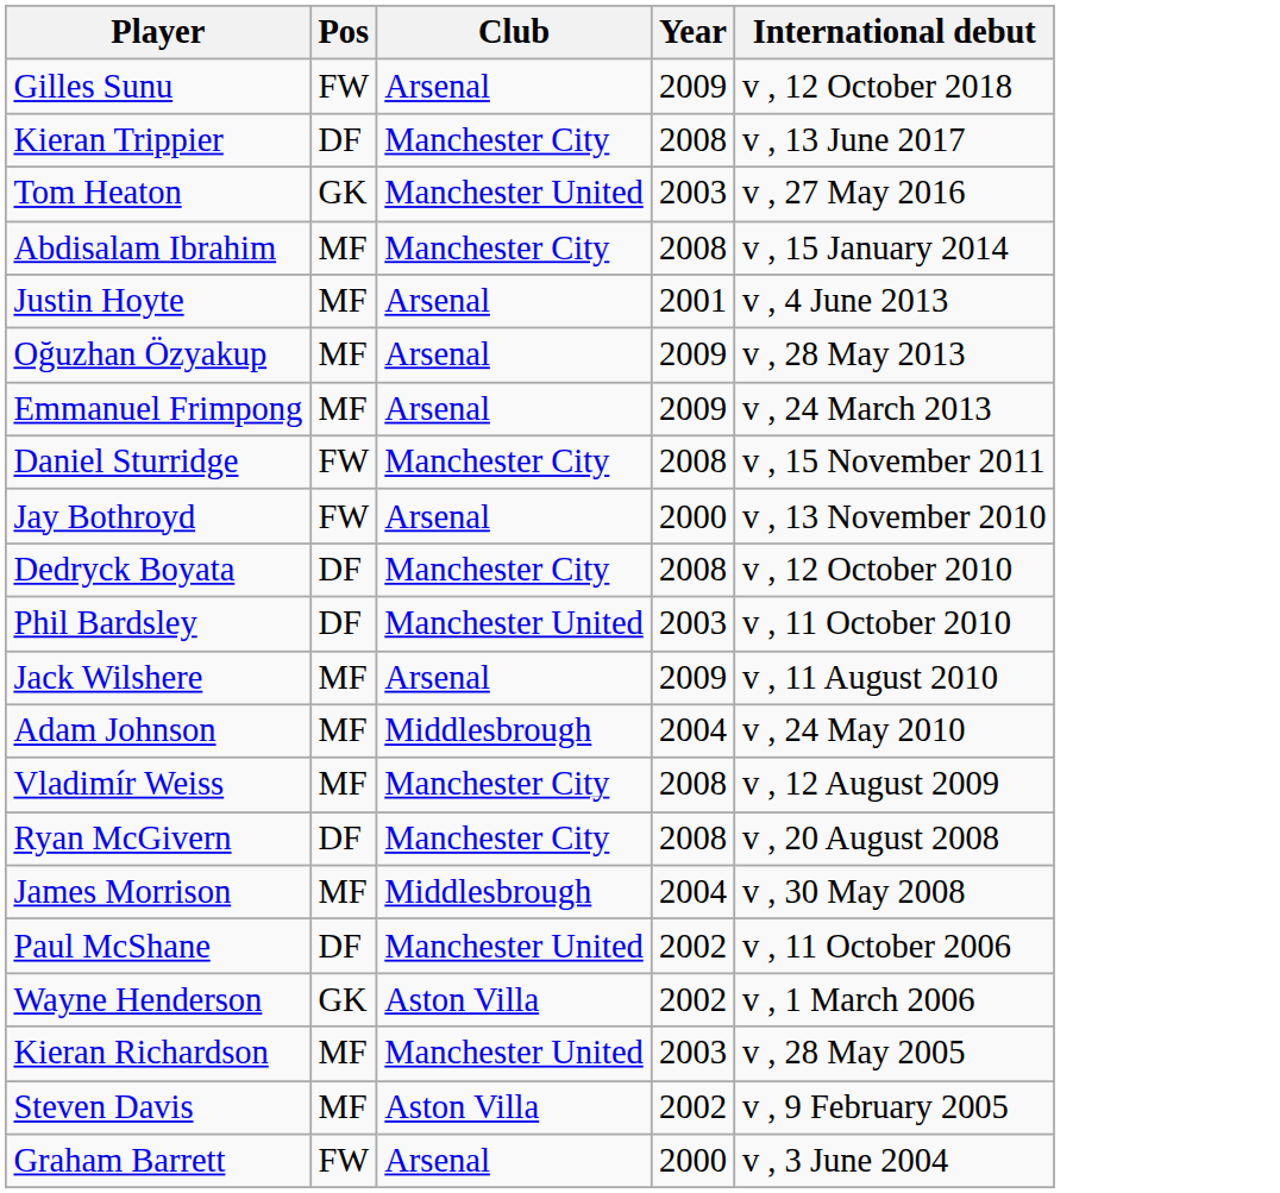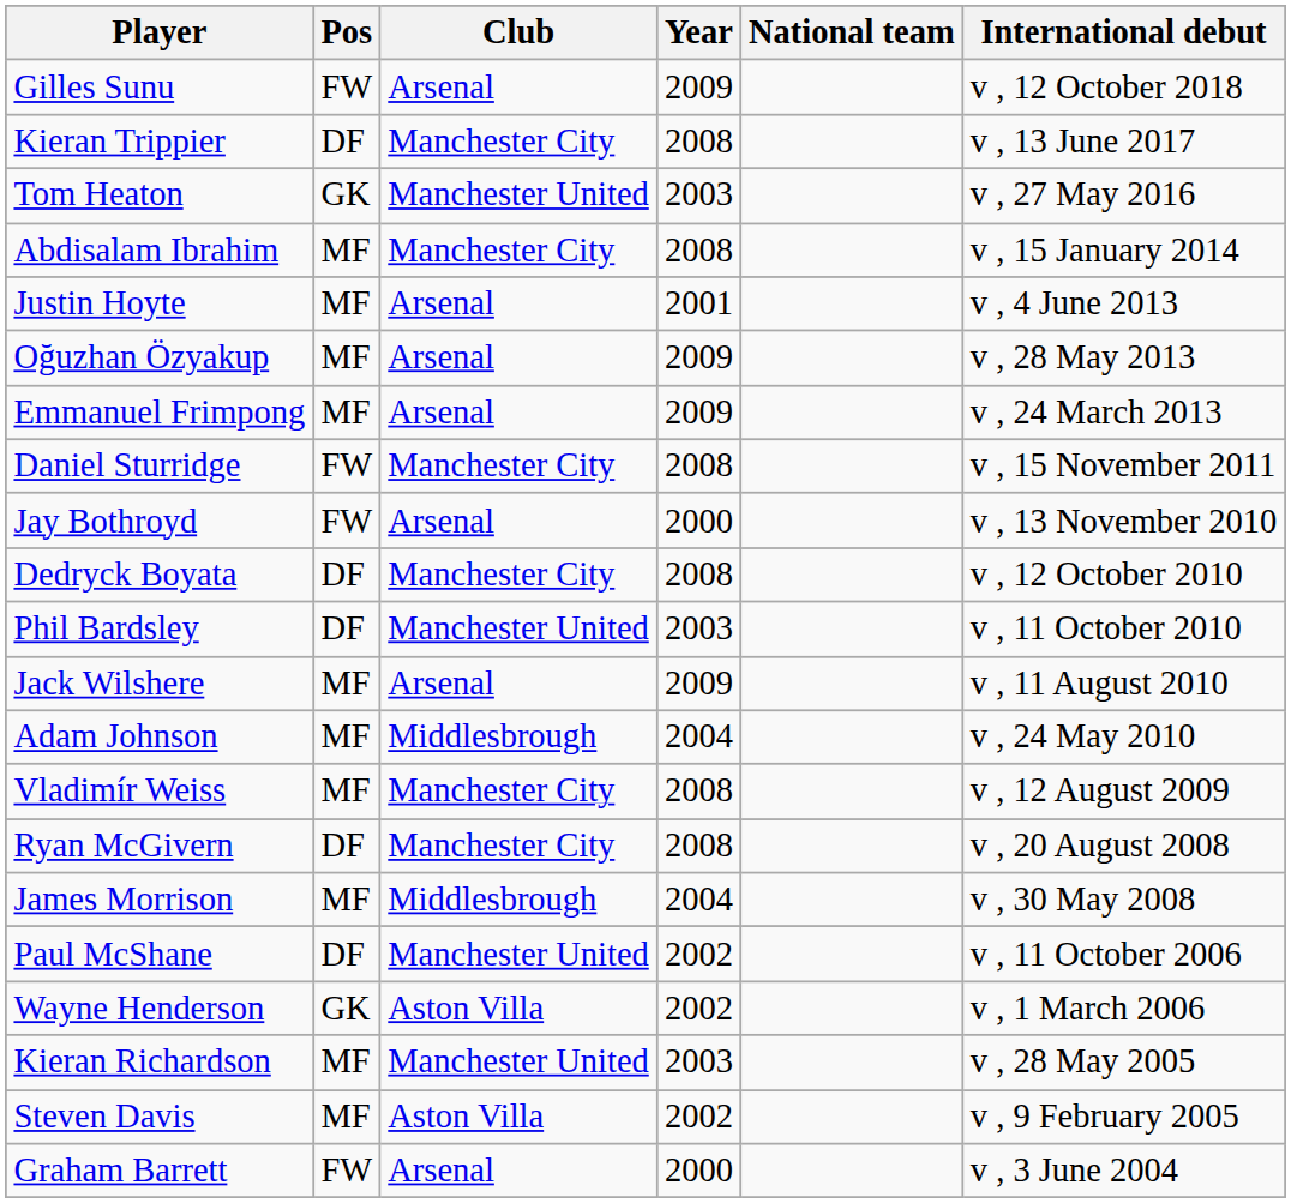 <table class="wikitable sortable">
 <tr>
 <th>Player</th>
 <th>Pos</th>
 <th>Club</th>
 <th>Year</th>
+<th>National team</th>
 <th>International debut</th>
 </tr>
 <tr>
 <td><a href='#'>Gilles Sunu</a></td>
 <td>FW</td>
 <td><a href='#'>Arsenal</a></td>
 <td>2009</td>
+<td></td>
 <td>v , 12 October 2018</td>
 </tr>
 <tr>
 <td><a href='#'>Kieran Trippier</a></td>
 <td>DF</td>
 <td><a href='#'>Manchester City</a></td>
 <td>2008</td>
+<td></td>
 <td>v , 13 June 2017</td>
 </tr>
 <tr>
 <td><a href='#'>Tom Heaton</a></td>
 <td>GK</td>
 <td><a href='#'>Manchester United</a></td>
 <td>2003</td>
+<td></td>
 <td>v , 27 May 2016</td>
 </tr>
 <tr>
 <td><a href='#'>Abdisalam Ibrahim</a></td>
 <td>MF</td>
 <td><a href='#'>Manchester City</a></td>
 <td>2008</td>
+<td></td>
 <td>v , 15 January 2014</td>
 </tr>
 <tr>
 <td><a href='#'>Justin Hoyte</a></td>
 <td>MF</td>
 <td><a href='#'>Arsenal</a></td>
 <td>2001</td>
+<td></td>
 <td>v , 4 June 2013</td>
 </tr>
 <tr>
 <td><a href='#'>Oğuzhan Özyakup</a></td>
 <td>MF</td>
 <td><a href='#'>Arsenal</a></td>
 <td>2009</td>
+<td></td>
 <td>v , 28 May 2013</td>
 </tr>
 <tr>
 <td><a href='#'>Emmanuel Frimpong</a></td>
 <td>MF</td>
 <td><a href='#'>Arsenal</a></td>
 <td>2009</td>
+<td></td>
 <td>v , 24 March 2013</td>
 </tr>
 <tr>
 <td><a href='#'>Daniel Sturridge</a></td>
 <td>FW</td>
 <td><a href='#'>Manchester City</a></td>
 <td>2008</td>
+<td></td>
 <td>v , 15 November 2011</td>
 </tr>
 <tr>
 <td><a href='#'>Jay Bothroyd</a></td>
 <td>FW</td>
 <td><a href='#'>Arsenal</a></td>
 <td>2000</td>
+<td></td>
 <td>v , 13 November 2010</td>
 </tr>
 <tr>
 <td><a href='#'>Dedryck Boyata</a></td>
 <td>DF</td>
 <td><a href='#'>Manchester City</a></td>
 <td>2008</td>
+<td></td>
 <td>v , 12 October 2010</td>
 </tr>
 <tr>
 <td><a href='#'>Phil Bardsley</a></td>
 <td>DF</td>
 <td><a href='#'>Manchester United</a></td>
 <td>2003</td>
+<td></td>
 <td>v , 11 October 2010</td>
 </tr>
 <tr>
 <td><a href='#'>Jack Wilshere</a></td>
 <td>MF</td>
 <td><a href='#'>Arsenal</a></td>
 <td>2009</td>
+<td></td>
 <td>v , 11 August 2010</td>
 </tr>
 <tr>
 <td><a href='#'>Adam Johnson</a></td>
 <td>MF</td>
 <td><a href='#'>Middlesbrough</a></td>
 <td>2004</td>
+<td></td>
 <td>v , 24 May 2010</td>
 </tr>
 <tr>
 <td><a href='#'>Vladimír Weiss</a></td>
 <td>MF</td>
 <td><a href='#'>Manchester City</a></td>
 <td>2008</td>
+<td></td>
 <td>v , 12 August 2009</td>
 </tr>
 <tr>
 <td><a href='#'>Ryan McGivern</a></td>
 <td>DF</td>
 <td><a href='#'>Manchester City</a></td>
 <td>2008</td>
+<td></td>
 <td>v , 20 August 2008</td>
 </tr>
 <tr>
 <td><a href='#'>James Morrison</a></td>
 <td>MF</td>
 <td><a href='#'>Middlesbrough</a></td>
 <td>2004</td>
+<td></td>
 <td>v , 30 May 2008</td>
 </tr>
 <tr>
 <td><a href='#'>Paul McShane</a></td>
 <td>DF</td>
 <td><a href='#'>Manchester United</a></td>
 <td>2002</td>
+<td></td>
 <td>v , 11 October 2006</td>
 </tr>
 <tr>
 <td><a href='#'>Wayne Henderson</a></td>
 <td>GK</td>
 <td><a href='#'>Aston Villa</a></td>
 <td>2002</td>
+<td></td>
 <td>v , 1 March 2006</td>
 </tr>
 <tr>
 <td><a href='#'>Kieran Richardson</a></td>
 <td>MF</td>
 <td><a href='#'>Manchester United</a></td>
 <td>2003</td>
+<td></td>
 <td>v , 28 May 2005</td>
 </tr>
 <tr>
 <td><a href='#'>Steven Davis</a></td>
 <td>MF</td>
 <td><a href='#'>Aston Villa</a></td>
 <td>2002</td>
+<td></td>
 <td>v , 9 February 2005</td>
 </tr>
 <tr>
 <td><a href='#'>Graham Barrett</a></td>
 <td>FW</td>
 <td><a href='#'>Arsenal</a></td>
 <td>2000</td>
+<td></td>
 <td>v , 3 June 2004</td>
 </tr>
 </table>
